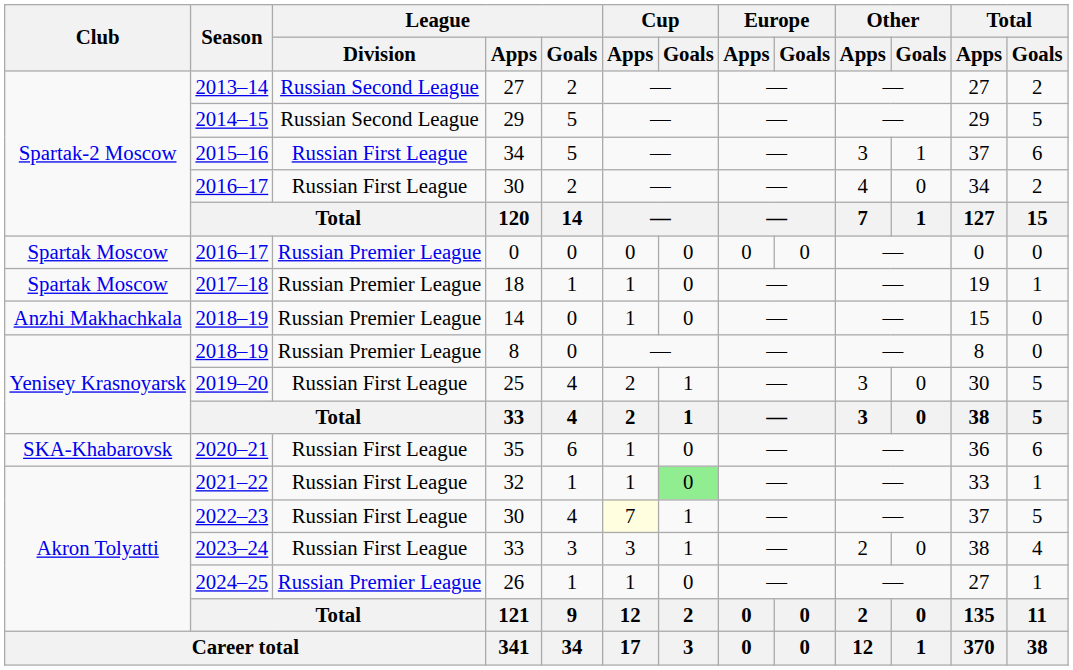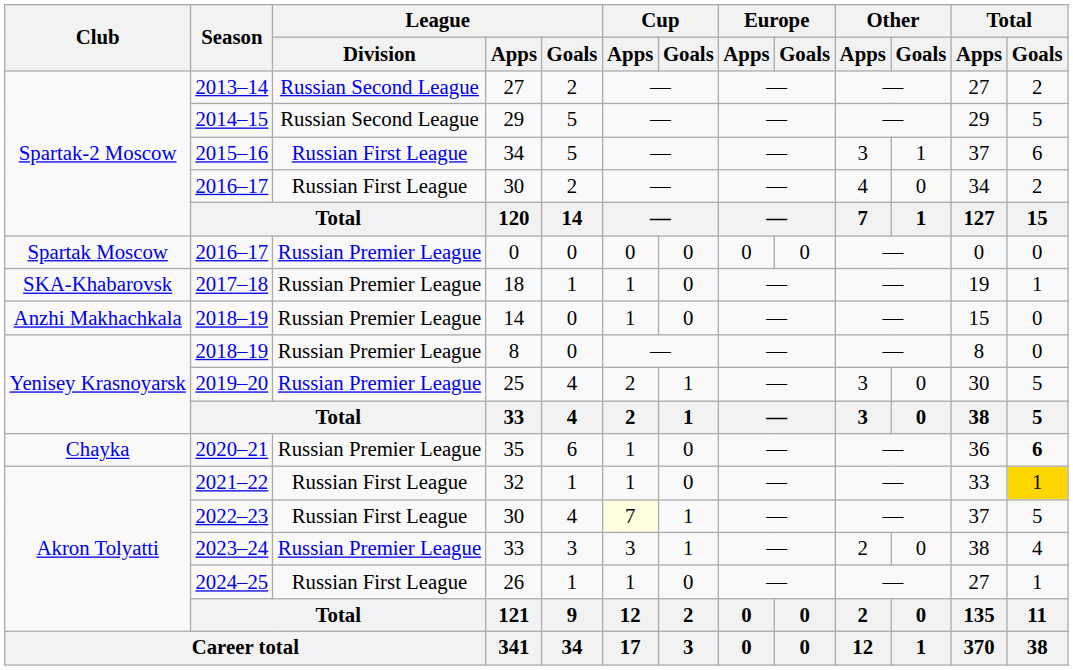 <table class="wikitable" style="text-align: center;">
 <tr>
 <th rowspan="2">Club</th>
 <th rowspan="2">Season</th>
 <th colspan="3">League</th>
 <th colspan="2">Cup</th>
 <th colspan="2">Europe</th>
 <th colspan="2">Other</th>
 <th colspan="2">Total</th>
 </tr>
 <tr>
 <th>Division</th>
 <th>Apps</th>
 <th>Goals</th>
 <th>Apps</th>
 <th>Goals</th>
 <th>Apps</th>
 <th>Goals</th>
 <th>Apps</th>
 <th>Goals</th>
 <th>Apps</th>
 <th>Goals</th>
 </tr>
 <tr>
 <td rowspan="5"><a href='#'>Spartak-2 Moscow</a></td>
 <td><a href='#'>2013–14</a></td>
 <td><a href='#'>Russian Second League</a></td>
 <td>27</td>
 <td>2</td>
 <td colspan="2">—</td>
 <td colspan="2">—</td>
 <td colspan="2">—</td>
 <td>27</td>
 <td>2</td>
 </tr>
 <tr>
 <td><a href='#'>2014–15</a></td>
 <td>Russian Second League</td>
 <td>29</td>
 <td>5</td>
 <td colspan="2">—</td>
 <td colspan="2">—</td>
 <td colspan="2">—</td>
 <td>29</td>
 <td>5</td>
 </tr>
 <tr>
 <td><a href='#'>2015–16</a></td>
 <td><a href='#'>Russian First League</a></td>
 <td>34</td>
 <td>5</td>
 <td colspan="2">—</td>
 <td colspan="2">—</td>
 <td>3</td>
 <td>1</td>
 <td>37</td>
 <td>6</td>
 </tr>
 <tr>
 <td><a href='#'>2016–17</a></td>
 <td>Russian First League</td>
 <td>30</td>
 <td>2</td>
 <td colspan="2">—</td>
 <td colspan="2">—</td>
 <td>4</td>
 <td>0</td>
 <td>34</td>
 <td>2</td>
 </tr>
 <tr>
 <th colspan="2">Total</th>
 <th>120</th>
 <th>14</th>
 <th colspan="2">—</th>
 <th colspan="2">—</th>
 <th>7</th>
 <th>1</th>
 <th>127</th>
 <th>15</th>
 </tr>
 <tr>
 <td><a href='#'>Spartak Moscow</a></td>
 <td><a href='#'>2016–17</a></td>
 <td><a href='#'>Russian Premier League</a></td>
 <td>0</td>
 <td>0</td>
 <td>0</td>
 <td>0</td>
 <td>0</td>
 <td>0</td>
 <td colspan="2">—</td>
 <td>0</td>
 <td>0</td>
 </tr>
 <tr>
-<td><a href='#'>Spartak Moscow</a></td>
+<td><a href='#'>SKA-Khabarovsk</a></td>
 <td><a href='#'>2017–18</a></td>
 <td>Russian Premier League</td>
 <td>18</td>
 <td>1</td>
 <td>1</td>
 <td>0</td>
 <td colspan="2">—</td>
 <td colspan="2">—</td>
 <td>19</td>
 <td>1</td>
 </tr>
 <tr>
 <td><a href='#'>Anzhi Makhachkala</a></td>
 <td><a href='#'>2018–19</a></td>
 <td>Russian Premier League</td>
 <td>14</td>
 <td>0</td>
 <td>1</td>
 <td>0</td>
 <td colspan="2">—</td>
 <td colspan="2">—</td>
 <td>15</td>
 <td>0</td>
 </tr>
 <tr>
 <td rowspan="3"><a href='#'>Yenisey Krasnoyarsk</a></td>
 <td><a href='#'>2018–19</a></td>
 <td>Russian Premier League</td>
 <td>8</td>
 <td>0</td>
 <td colspan="2">—</td>
 <td colspan="2">—</td>
 <td colspan="2">—</td>
 <td>8</td>
 <td>0</td>
 </tr>
 <tr>
 <td><a href='#'>2019–20</a></td>
-<td>Russian First League</td>
+<td><a href='#'>Russian Premier League</a></td>
 <td>25</td>
 <td>4</td>
 <td>2</td>
 <td>1</td>
 <td colspan="2">—</td>
 <td>3</td>
 <td>0</td>
 <td>30</td>
 <td>5</td>
 </tr>
 <tr>
 <th colspan="2">Total</th>
 <th>33</th>
 <th>4</th>
 <th>2</th>
 <th>1</th>
 <th colspan="2">—</th>
 <th>3</th>
 <th>0</th>
 <th>38</th>
 <th>5</th>
 </tr>
 <tr>
-<td><a href='#'>SKA-Khabarovsk</a></td>
+<td><a href='#'>Chayka</a></td>
 <td><a href='#'>2020–21</a></td>
-<td>Russian First League</td>
+<td>Russian Premier League</td>
 <td>35</td>
 <td>6</td>
 <td>1</td>
 <td>0</td>
 <td colspan="2">—</td>
 <td colspan="2">—</td>
 <td>36</td>
-<td>6</td>
+<td><strong>6</strong></td>
 </tr>
 <tr>
 <td rowspan="5"><a href='#'>Akron Tolyatti</a></td>
 <td><a href='#'>2021–22</a></td>
 <td>Russian First League</td>
 <td>32</td>
 <td>1</td>
 <td>1</td>
-<td style="background: lightgreen;">0</td>
+<td>0</td>
 <td colspan="2">—</td>
 <td colspan="2">—</td>
 <td>33</td>
-<td>1</td>
+<td style="background: gold;">1</td>
 </tr>
 <tr>
 <td><a href='#'>2022–23</a></td>
 <td>Russian First League</td>
 <td>30</td>
 <td>4</td>
 <td style="background: lightyellow;">7</td>
 <td>1</td>
 <td colspan="2">—</td>
 <td colspan="2">—</td>
 <td>37</td>
 <td>5</td>
 </tr>
 <tr>
 <td><a href='#'>2023–24</a></td>
-<td>Russian First League</td>
+<td><a href='#'>Russian Premier League</a></td>
 <td>33</td>
 <td>3</td>
 <td>3</td>
 <td>1</td>
 <td colspan="2">—</td>
 <td>2</td>
 <td>0</td>
 <td>38</td>
 <td>4</td>
 </tr>
 <tr>
 <td><a href='#'>2024–25</a></td>
-<td><a href='#'>Russian Premier League</a></td>
+<td>Russian First League</td>
 <td>26</td>
 <td>1</td>
 <td>1</td>
 <td>0</td>
 <td colspan="2">—</td>
 <td colspan="2">—</td>
 <td>27</td>
 <td>1</td>
 </tr>
 <tr>
 <th colspan="2">Total</th>
 <th>121</th>
 <th>9</th>
 <th>12</th>
 <th>2</th>
 <th>0</th>
 <th>0</th>
 <th>2</th>
 <th>0</th>
 <th>135</th>
 <th>11</th>
 </tr>
 <tr>
 <th colspan="3">Career total</th>
 <th>341</th>
 <th>34</th>
 <th>17</th>
 <th>3</th>
 <th>0</th>
 <th>0</th>
 <th>12</th>
 <th>1</th>
 <th>370</th>
 <th>38</th>
 </tr>
 </table>
